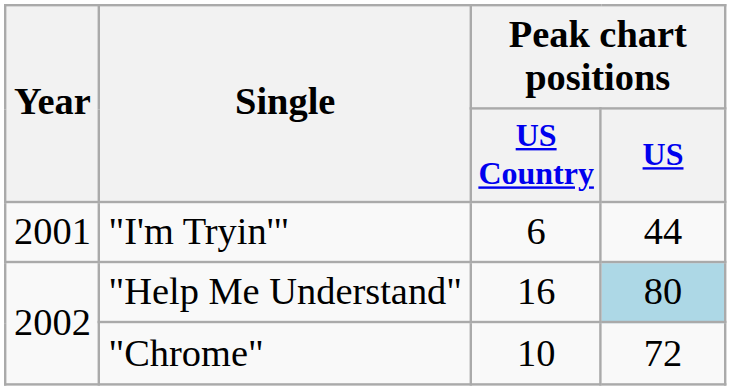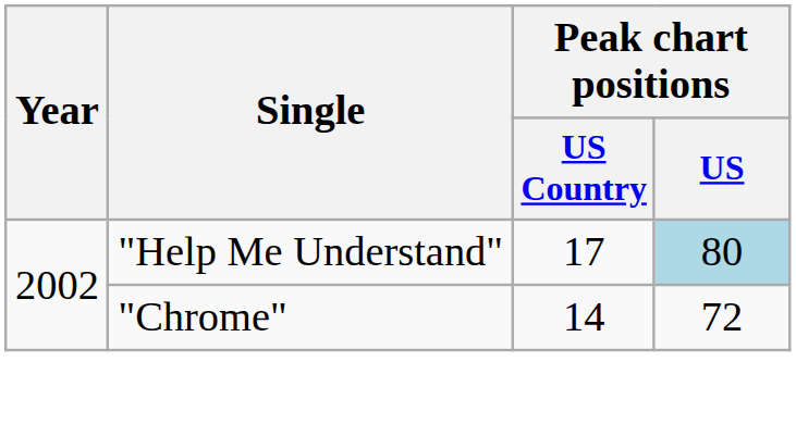 <table class="wikitable" style="text-align:center;">
 <tr>
 <th rowspan=2>Year</th>
 <th rowspan=2>Single</th>
 <th colspan=2>Peak chart<br>positions</th>
 </tr>
 <tr style="font-size:smaller;">
 <th width="45"><a href='#'>US Country</a></th>
 <th width="45"><a href='#'>US</a></th>
 </tr>
 <tr>
-<td>2001</td>
-<td align="left">"I'm Tryin'"</td>
-<td>6</td>
-<td>44</td>
-</tr>
-<tr>
 <td rowspan=2>2002</td>
 <td align="left">"Help Me Understand"</td>
-<td>16</td>
+<td>17</td>
 <td style="background: lightblue;">80</td>
 </tr>
 <tr>
 <td align="left">"Chrome"</td>
-<td>10</td>
+<td>14</td>
 <td>72</td>
 </tr>
 </table>
